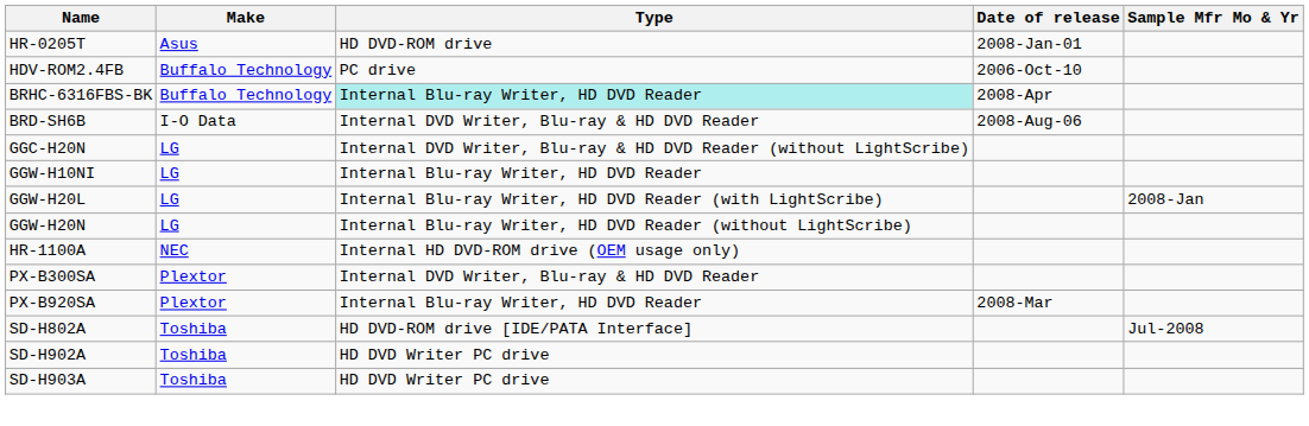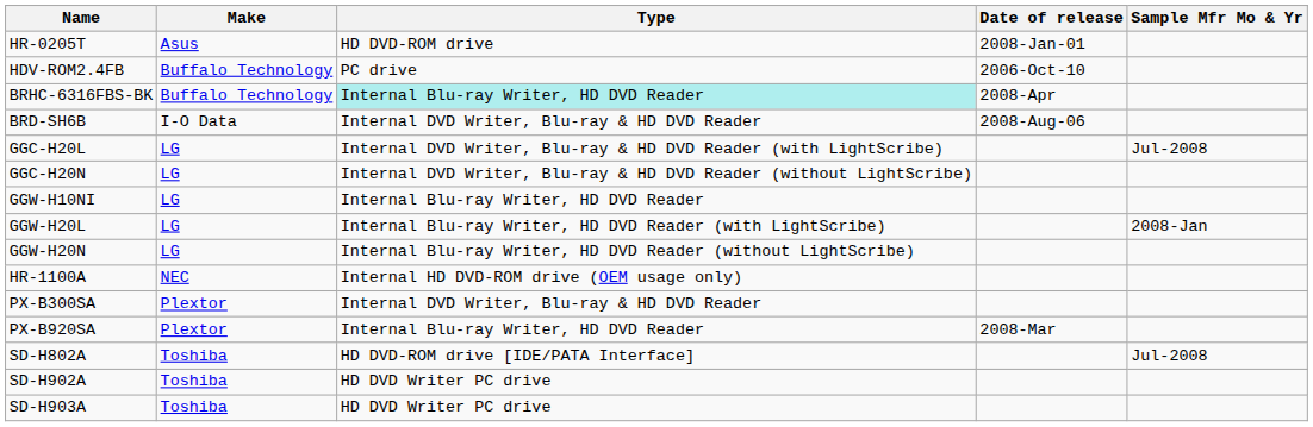 <table class="wikitable sortable">
 <tr>
 <th>Name</th>
 <th>Make</th>
 <th>Type</th>
 <th>Date of release</th>
 <th>Sample Mfr Mo & Yr</th>
 </tr>
 <tr>
 <td>HR-0205T</td>
 <td><a href='#'>Asus</a></td>
 <td>HD DVD-ROM drive</td>
 <td>2008-Jan-01</td>
 <td></td>
 </tr>
 <tr>
 <td>HDV-ROM2.4FB</td>
 <td><a href='#'>Buffalo Technology</a></td>
 <td>PC drive</td>
 <td>2006-Oct-10</td>
 <td></td>
 </tr>
 <tr>
 <td>BRHC-6316FBS-BK</td>
 <td><a href='#'>Buffalo Technology</a></td>
 <td style="background: paleturquoise;">Internal Blu-ray Writer, HD DVD Reader</td>
 <td>2008-Apr</td>
 <td></td>
 </tr>
 <tr>
 <td>BRD-SH6B</td>
 <td>I-O Data</td>
 <td>Internal DVD Writer, Blu-ray & HD DVD Reader</td>
 <td>2008-Aug-06</td>
 <td></td>
+</tr>
+<tr>
+<td>GGC-H20L</td>
+<td><a href='#'>LG</a></td>
+<td>Internal DVD Writer, Blu-ray & HD DVD Reader (with LightScribe)</td>
+<td></td>
+<td>Jul-2008</td>
 </tr>
 <tr>
 <td>GGC-H20N</td>
 <td><a href='#'>LG</a></td>
 <td>Internal DVD Writer, Blu-ray & HD DVD Reader (without LightScribe)</td>
 <td></td>
 <td></td>
 </tr>
 <tr>
 <td>GGW-H10NI</td>
 <td><a href='#'>LG</a></td>
 <td>Internal Blu-ray Writer, HD DVD Reader</td>
 <td></td>
 <td></td>
 </tr>
 <tr>
 <td>GGW-H20L</td>
 <td><a href='#'>LG</a></td>
 <td>Internal Blu-ray Writer, HD DVD Reader (with LightScribe)</td>
 <td></td>
 <td>2008-Jan</td>
 </tr>
 <tr>
 <td>GGW-H20N</td>
 <td><a href='#'>LG</a></td>
 <td>Internal Blu-ray Writer, HD DVD Reader (without LightScribe)</td>
 <td></td>
 <td></td>
 </tr>
 <tr>
 <td>HR-1100A</td>
 <td><a href='#'>NEC</a></td>
 <td>Internal HD DVD-ROM drive (<a href='#'>OEM</a> usage only)</td>
 <td></td>
 <td></td>
 </tr>
 <tr>
 <td>PX-B300SA</td>
 <td><a href='#'>Plextor</a></td>
 <td>Internal DVD Writer, Blu-ray & HD DVD Reader</td>
 <td></td>
 <td></td>
 </tr>
 <tr>
 <td>PX-B920SA</td>
 <td><a href='#'>Plextor</a></td>
 <td>Internal Blu-ray Writer, HD DVD Reader</td>
 <td>2008-Mar</td>
 <td></td>
 </tr>
 <tr>
 <td>SD-H802A</td>
 <td><a href='#'>Toshiba</a></td>
 <td>HD DVD-ROM drive [IDE/PATA Interface]</td>
 <td></td>
 <td>Jul-2008</td>
 </tr>
 <tr>
 <td>SD-H902A</td>
 <td><a href='#'>Toshiba</a></td>
 <td>HD DVD Writer PC drive</td>
 <td></td>
 <td></td>
 </tr>
 <tr>
 <td>SD-H903A</td>
 <td><a href='#'>Toshiba</a></td>
 <td>HD DVD Writer PC drive</td>
 <td></td>
 <td></td>
 </tr>
 </table>
